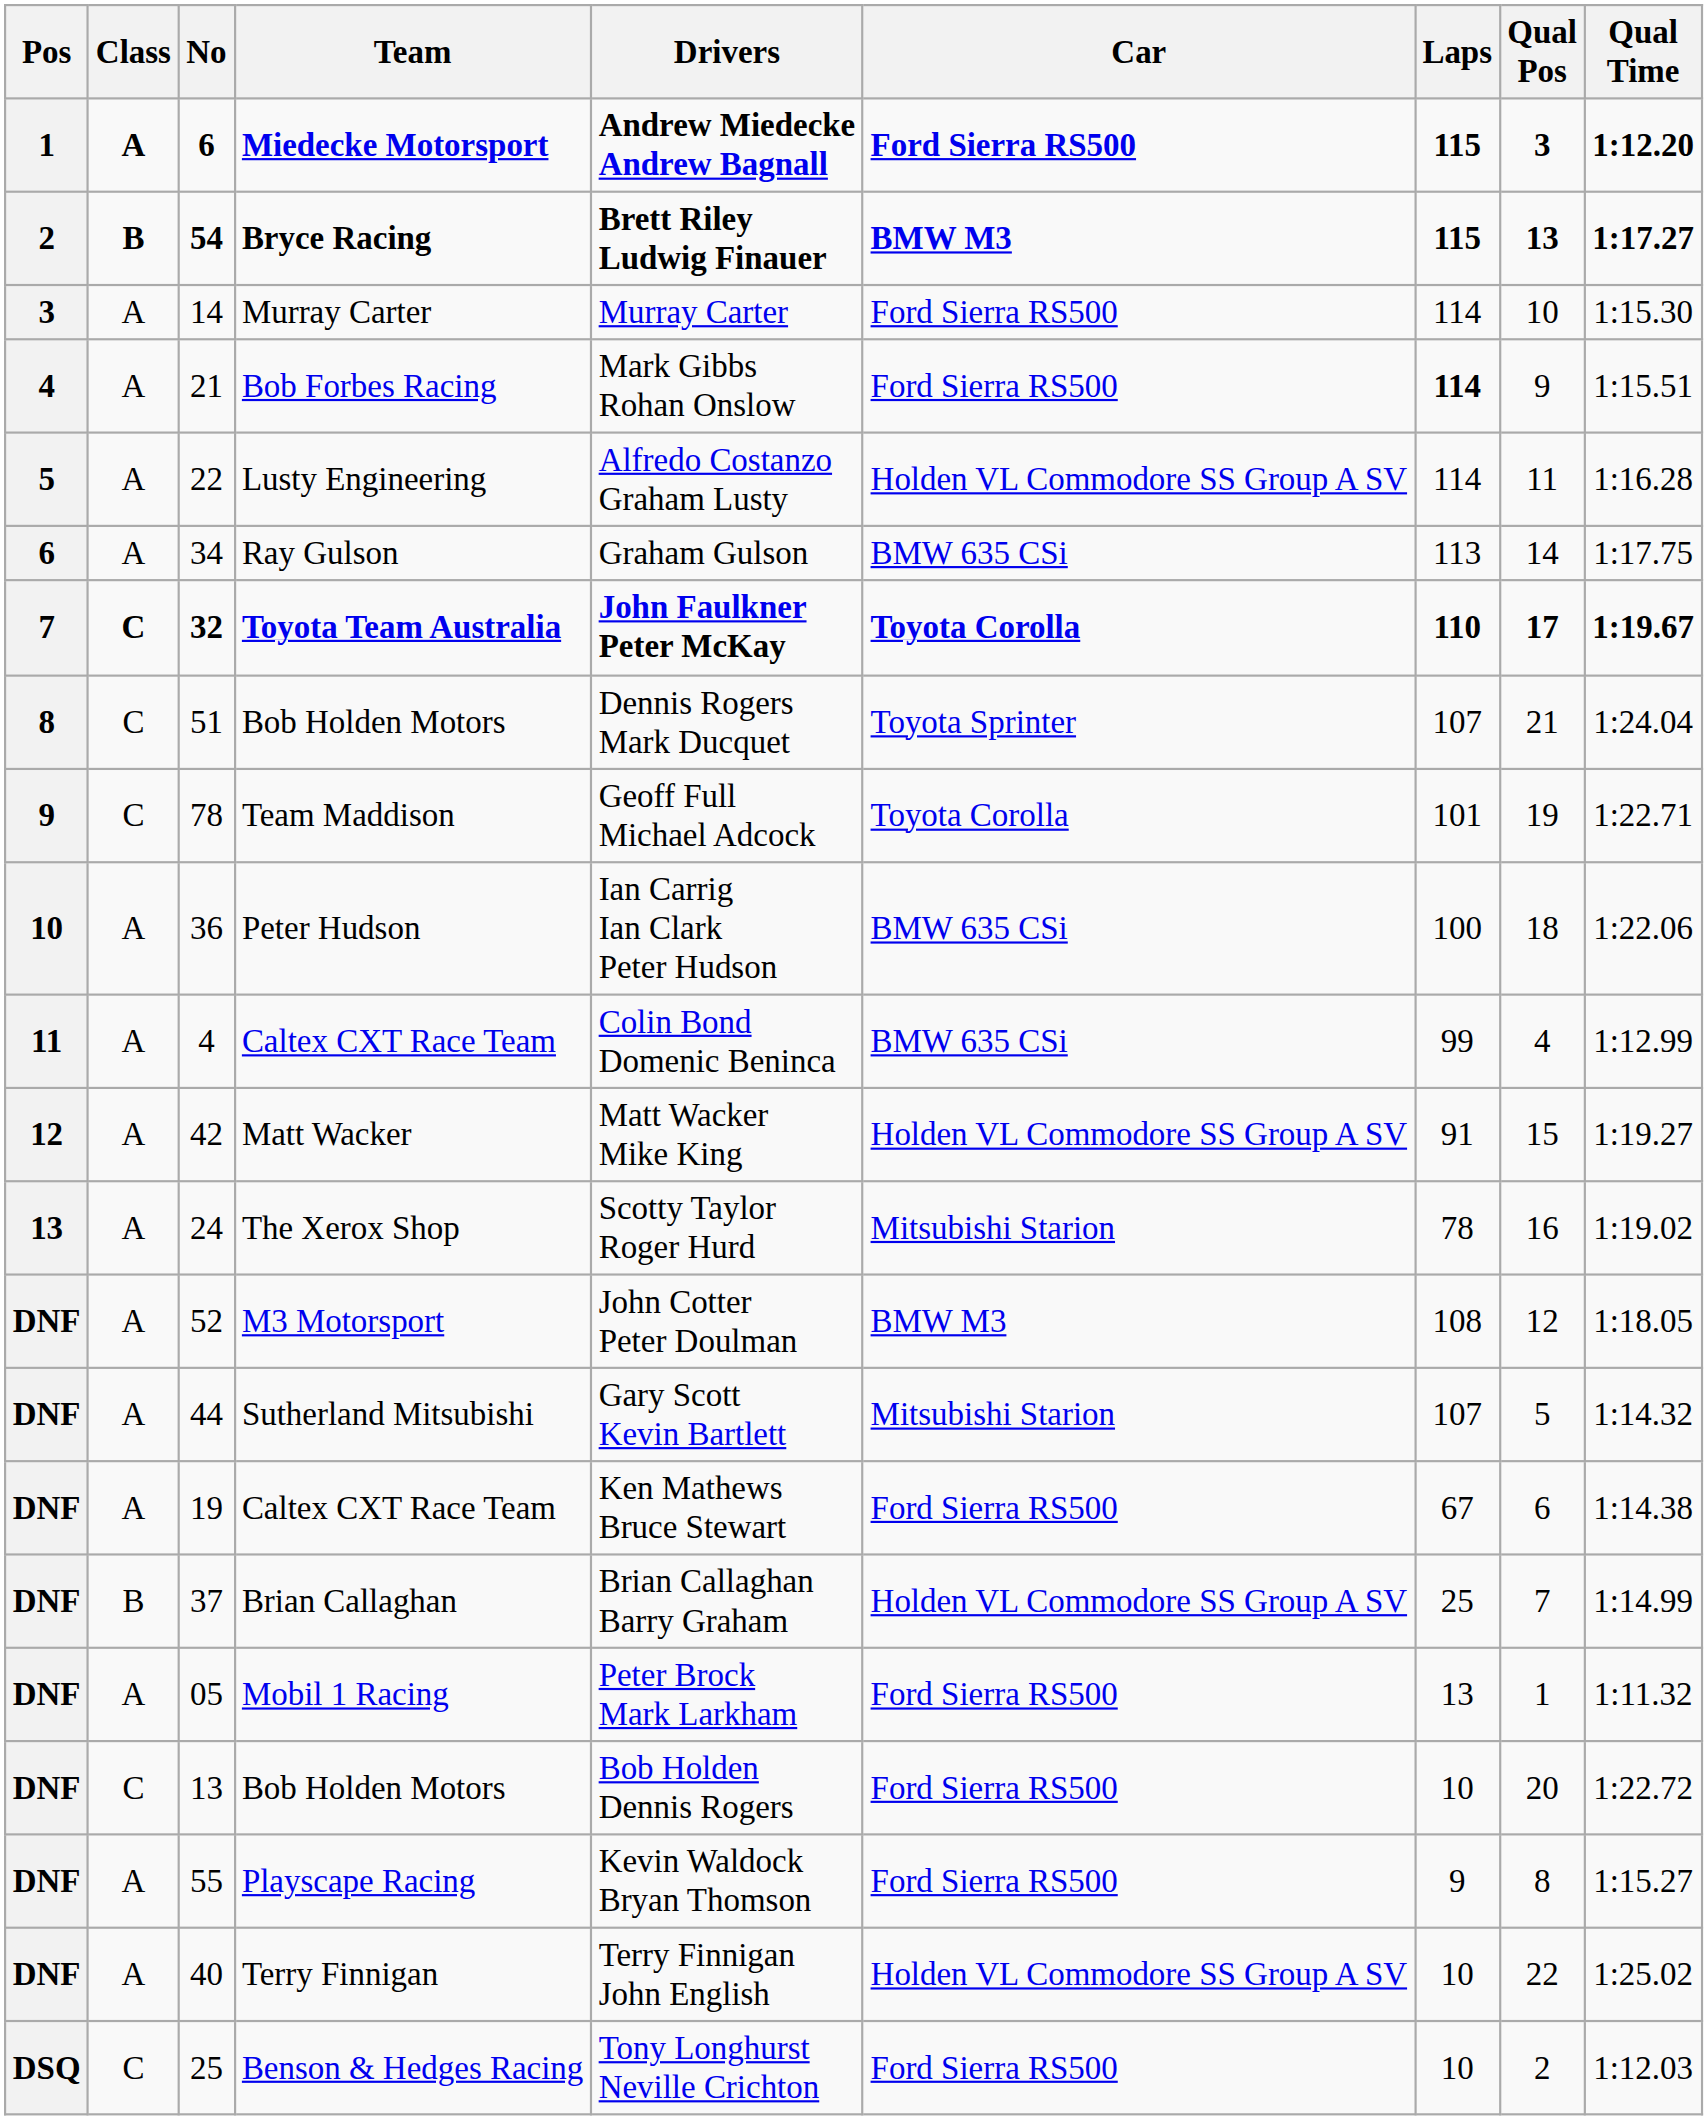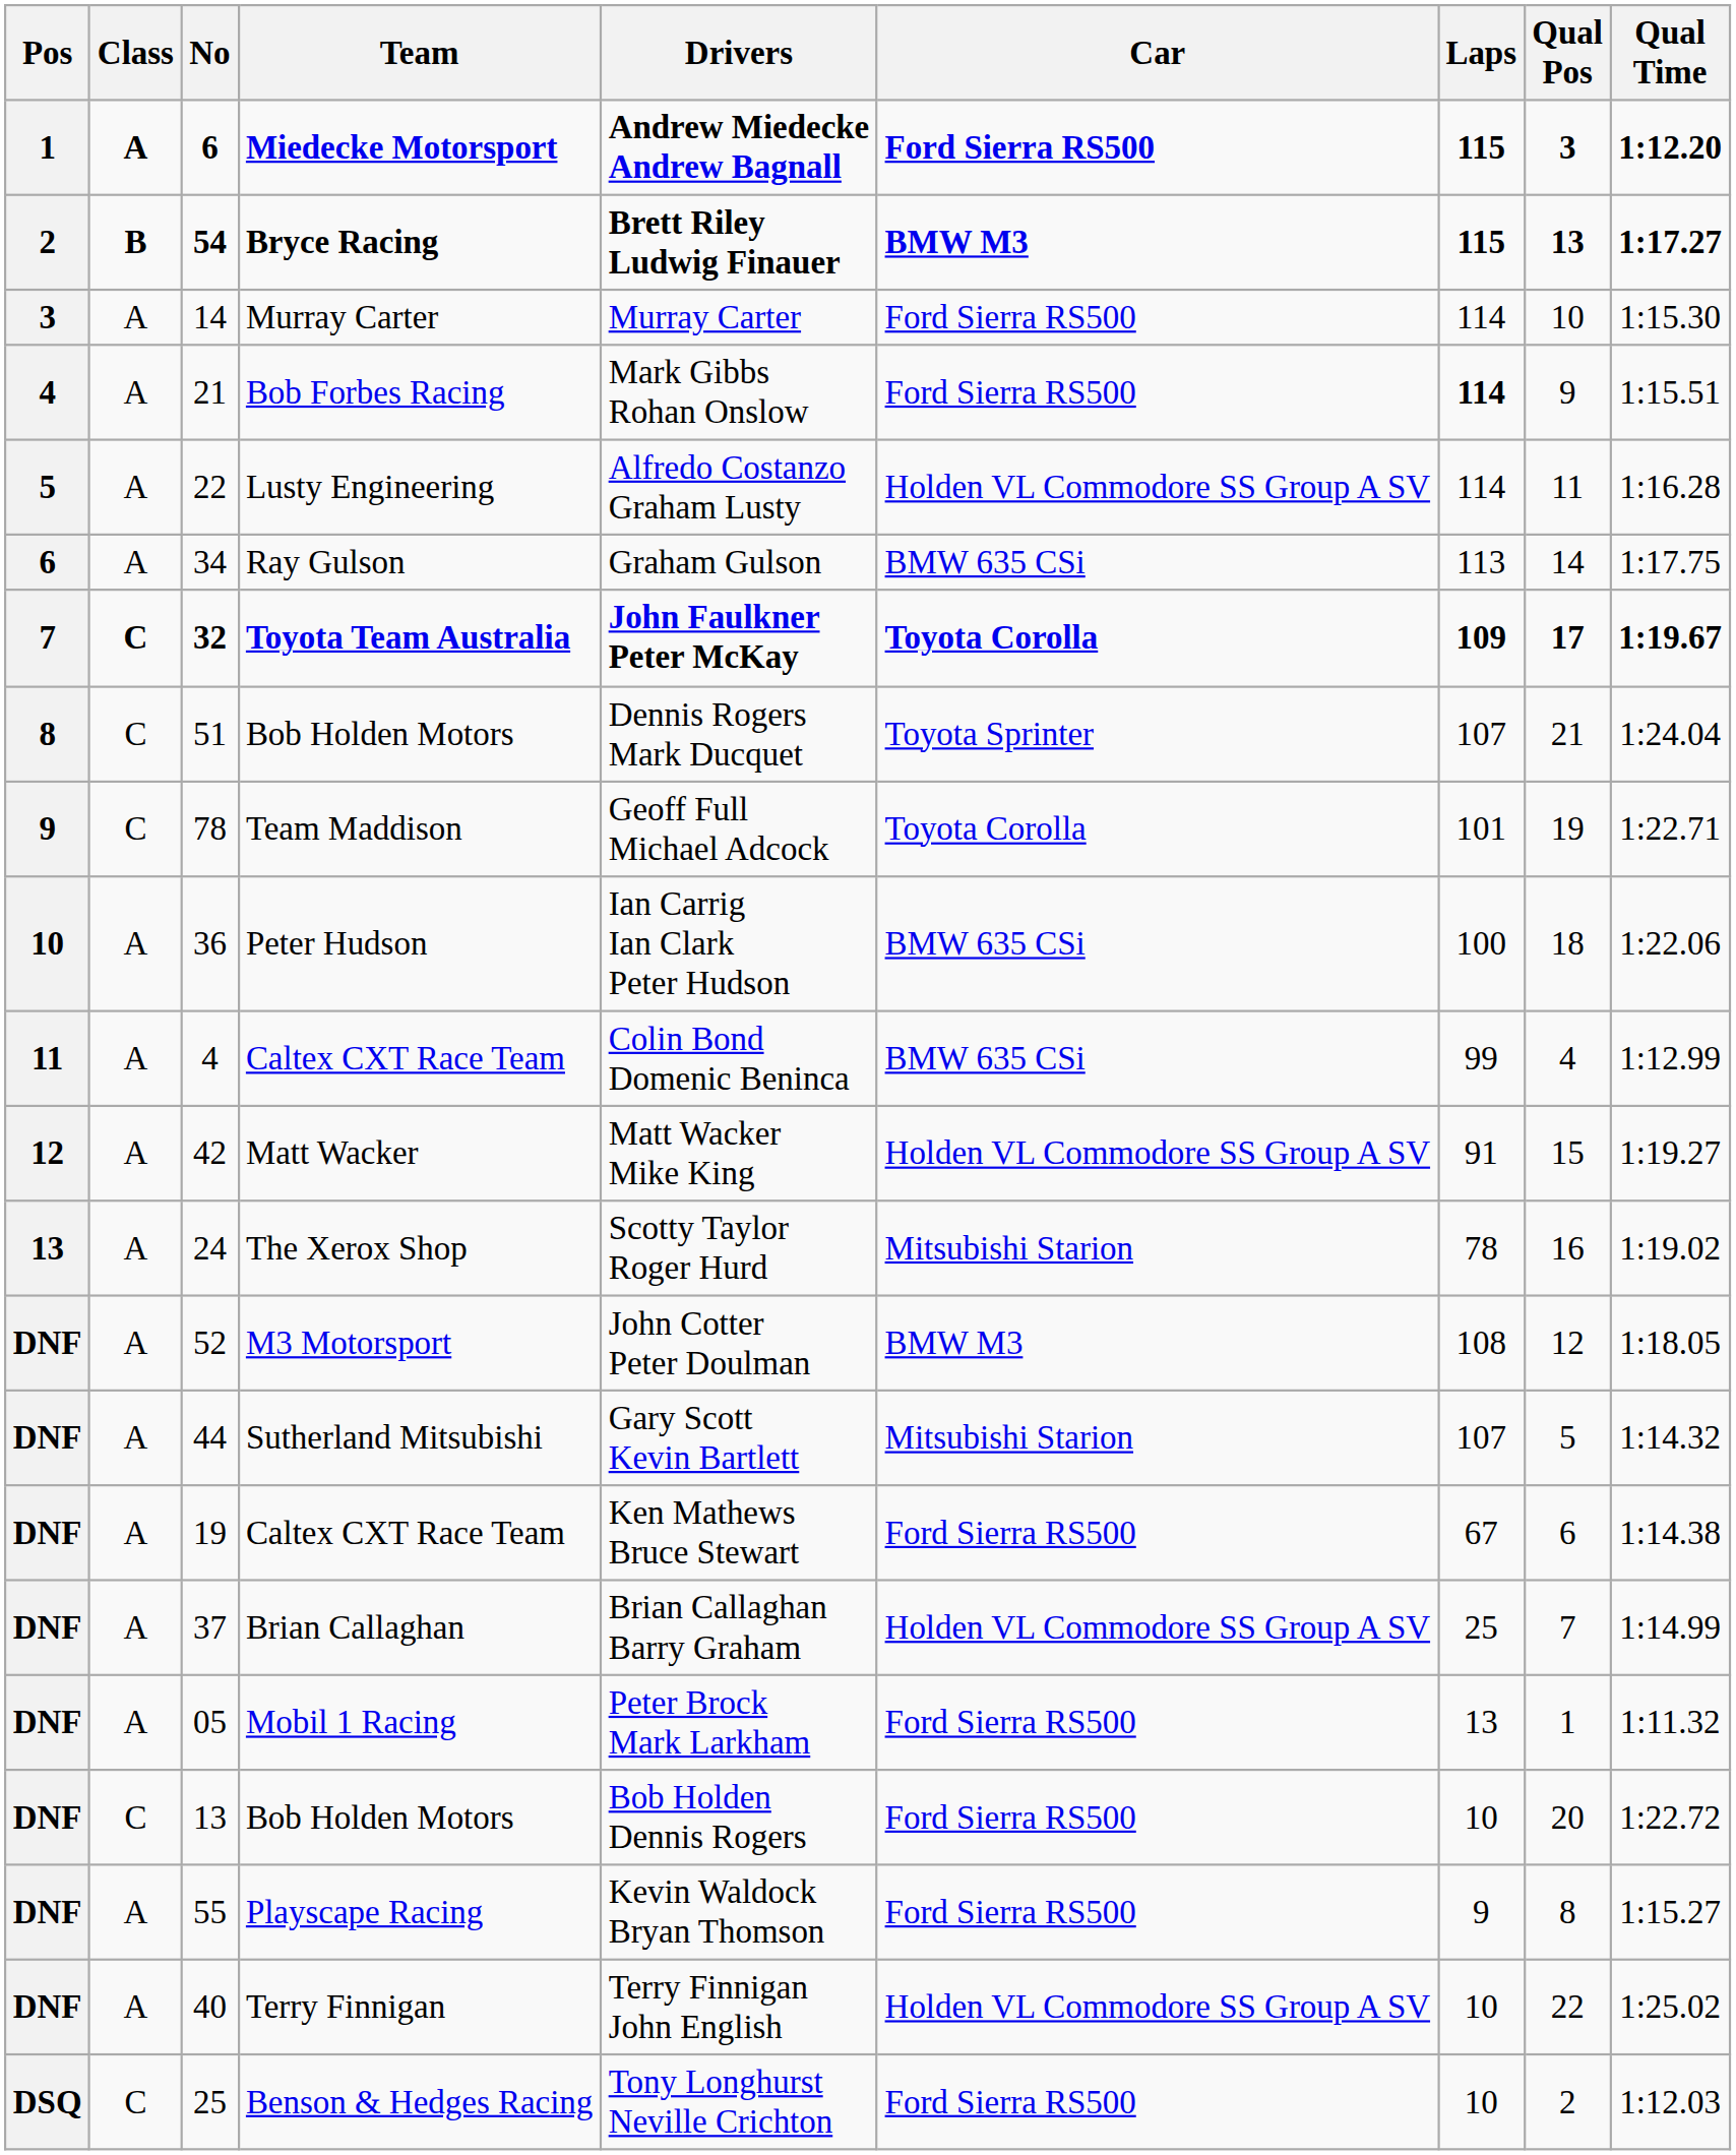 <table class="wikitable" style="font-size: 95%;">
 <tr>
 <th>Pos</th>
 <th>Class</th>
 <th>No</th>
 <th>Team</th>
 <th>Drivers</th>
 <th>Car</th>
 <th>Laps</th>
 <th>Qual<br>Pos</th>
 <th>Qual<br>Time</th>
 </tr>
 <tr style="font-weight:bold">
 <th>1</th>
 <td align="center">A</td>
 <td align="center">6</td>
 <td><a href='#'>Miedecke Motorsport</a></td>
 <td> Andrew Miedecke<br>  <a href='#'>Andrew Bagnall</a></td>
 <td><a href='#'>Ford Sierra RS500</a></td>
 <td align="center">115</td>
 <td align="center">3</td>
 <td align="center">1:12.20</td>
 </tr>
 <tr style="font-weight:bold">
 <th>2</th>
 <td align="center">B</td>
 <td align="center">54</td>
 <td>Bryce Racing</td>
 <td> Brett Riley<br>  Ludwig Finauer</td>
 <td><a href='#'>BMW M3</a></td>
 <td align="center">115</td>
 <td align="center">13</td>
 <td align="center">1:17.27</td>
 </tr>
 <tr>
 <th>3</th>
 <td align="center">A</td>
 <td align="center">14</td>
 <td>Murray Carter</td>
 <td> <a href='#'>Murray Carter</a></td>
 <td><a href='#'>Ford Sierra RS500</a></td>
 <td align="center">114</td>
 <td align="center">10</td>
 <td align="center">1:15.30</td>
 </tr>
 <tr>
 <th>4</th>
 <td align="center">A</td>
 <td align="center">21</td>
 <td><a href='#'>Bob Forbes Racing</a></td>
 <td> Mark Gibbs<br>  Rohan Onslow</td>
 <td><a href='#'>Ford Sierra RS500</a></td>
 <td align="center"><strong>114</strong></td>
 <td align="center">9</td>
 <td align="center">1:15.51</td>
 </tr>
 <tr>
 <th>5</th>
 <td align="center">A</td>
 <td align="center">22</td>
 <td>Lusty Engineering</td>
 <td> <a href='#'>Alfredo Costanzo</a><br>  Graham Lusty</td>
 <td><a href='#'>Holden VL Commodore SS Group A SV</a></td>
 <td align="center">114</td>
 <td align="center">11</td>
 <td align="center">1:16.28</td>
 </tr>
 <tr>
 <th>6</th>
 <td align="center">A</td>
 <td align="center">34</td>
 <td>Ray Gulson</td>
 <td> Graham Gulson</td>
 <td><a href='#'>BMW 635 CSi</a></td>
 <td align="center">113</td>
 <td align="center">14</td>
 <td align="center">1:17.75</td>
 </tr>
 <tr style="font-weight:bold">
 <th>7</th>
 <td align="center">C</td>
 <td align="center">32</td>
 <td><a href='#'>Toyota Team Australia</a></td>
 <td> <a href='#'>John Faulkner</a><br>  Peter McKay</td>
 <td><a href='#'>Toyota Corolla</a></td>
-<td align="center">110</td>
+<td align="center">109</td>
 <td align="center">17</td>
 <td align="center">1:19.67</td>
 </tr>
 <tr>
 <th>8</th>
 <td align="center">C</td>
 <td align="center">51</td>
 <td>Bob Holden Motors</td>
 <td> Dennis Rogers<br>  Mark Ducquet</td>
 <td><a href='#'>Toyota Sprinter</a></td>
 <td align="center">107</td>
 <td align="center">21</td>
 <td align="center">1:24.04</td>
 </tr>
 <tr>
 <th>9</th>
 <td align="center">C</td>
 <td align="center">78</td>
 <td>Team Maddison</td>
 <td> Geoff Full<br>  Michael Adcock</td>
 <td><a href='#'>Toyota Corolla</a></td>
 <td align="center">101</td>
 <td align="center">19</td>
 <td align="center">1:22.71</td>
 </tr>
 <tr>
 <th>10</th>
 <td align="center">A</td>
 <td align="center">36</td>
 <td>Peter Hudson</td>
 <td> Ian Carrig<br>  Ian Clark<br>  Peter Hudson</td>
 <td><a href='#'>BMW 635 CSi</a></td>
 <td align="center">100</td>
 <td align="center">18</td>
 <td align="center">1:22.06</td>
 </tr>
 <tr>
 <th>11</th>
 <td align="center">A</td>
 <td align="center">4</td>
 <td><a href='#'>Caltex CXT Race Team</a></td>
 <td> <a href='#'>Colin Bond</a><br>  Domenic Beninca</td>
 <td><a href='#'>BMW 635 CSi</a></td>
 <td align="center">99</td>
 <td align="center">4</td>
 <td align="center">1:12.99</td>
 </tr>
 <tr>
 <th>12</th>
 <td align="center">A</td>
 <td align="center">42</td>
 <td>Matt Wacker</td>
 <td> Matt Wacker<br>  Mike King</td>
 <td><a href='#'>Holden VL Commodore SS Group A SV</a></td>
 <td align="center">91</td>
 <td align="center">15</td>
 <td align="center">1:19.27</td>
 </tr>
 <tr>
 <th>13</th>
 <td align="center">A</td>
 <td align="center">24</td>
 <td>The Xerox Shop</td>
 <td> Scotty Taylor<br>  Roger Hurd</td>
 <td><a href='#'>Mitsubishi Starion</a></td>
 <td align="center">78</td>
 <td align="center">16</td>
 <td align="center">1:19.02</td>
 </tr>
 <tr>
 <th>DNF</th>
 <td align="center">A</td>
 <td align="center">52</td>
 <td><a href='#'>M3 Motorsport</a></td>
 <td> John Cotter<br>  Peter Doulman</td>
 <td><a href='#'>BMW M3</a></td>
 <td align="center">108</td>
 <td align="center">12</td>
 <td align="center">1:18.05</td>
 </tr>
 <tr>
 <th>DNF</th>
 <td align="center">A</td>
 <td align="center">44</td>
 <td>Sutherland Mitsubishi</td>
 <td> Gary Scott<br>  <a href='#'>Kevin Bartlett</a></td>
 <td><a href='#'>Mitsubishi Starion</a></td>
 <td align="center">107</td>
 <td align="center">5</td>
 <td align="center">1:14.32</td>
 </tr>
 <tr>
 <th>DNF</th>
 <td align="center">A</td>
 <td align="center">19</td>
 <td>Caltex CXT Race Team</td>
 <td> Ken Mathews<br>  Bruce Stewart</td>
 <td><a href='#'>Ford Sierra RS500</a></td>
 <td align="center">67</td>
 <td align="center">6</td>
 <td align="center">1:14.38</td>
 </tr>
 <tr>
 <th>DNF</th>
-<td align="center">B</td>
+<td align="center">A</td>
 <td align="center">37</td>
 <td>Brian Callaghan</td>
 <td> Brian Callaghan<br>  Barry Graham</td>
 <td><a href='#'>Holden VL Commodore SS Group A SV</a></td>
 <td align="center">25</td>
 <td align="center">7</td>
 <td align="center">1:14.99</td>
 </tr>
 <tr>
 <th>DNF</th>
 <td align="center">A</td>
 <td align="center">05</td>
 <td><a href='#'>Mobil 1 Racing</a></td>
 <td> <a href='#'>Peter Brock</a><br>  <a href='#'>Mark Larkham</a></td>
 <td><a href='#'>Ford Sierra RS500</a></td>
 <td align="center">13</td>
 <td align="center">1</td>
 <td align="center">1:11.32</td>
 </tr>
 <tr>
 <th>DNF</th>
 <td align="center">C</td>
 <td align="center">13</td>
 <td>Bob Holden Motors</td>
 <td> <a href='#'>Bob Holden</a><br>  Dennis Rogers</td>
 <td><a href='#'>Ford Sierra RS500</a></td>
 <td align="center">10</td>
 <td align="center">20</td>
 <td align="center">1:22.72</td>
 </tr>
 <tr>
 <th>DNF</th>
 <td align="center">A</td>
 <td align="center">55</td>
 <td><a href='#'>Playscape Racing</a></td>
 <td> Kevin Waldock<br>  Bryan Thomson</td>
 <td><a href='#'>Ford Sierra RS500</a></td>
 <td align="center">9</td>
 <td align="center">8</td>
 <td align="center">1:15.27</td>
 </tr>
 <tr>
 <th>DNF</th>
 <td align="center">A</td>
 <td align="center">40</td>
 <td>Terry Finnigan</td>
 <td> Terry Finnigan<br>  John English</td>
 <td><a href='#'>Holden VL Commodore SS Group A SV</a></td>
 <td align="center">10</td>
 <td align="center">22</td>
 <td align="center">1:25.02</td>
 </tr>
 <tr>
 <th>DSQ</th>
 <td align="center">C</td>
 <td align="center">25</td>
 <td><a href='#'>Benson & Hedges Racing</a></td>
 <td> <a href='#'>Tony Longhurst</a><br>  <a href='#'>Neville Crichton</a></td>
 <td><a href='#'>Ford Sierra RS500</a></td>
 <td align="center">10</td>
 <td align="center">2</td>
 <td align="center">1:12.03</td>
 </tr>
 </table>
